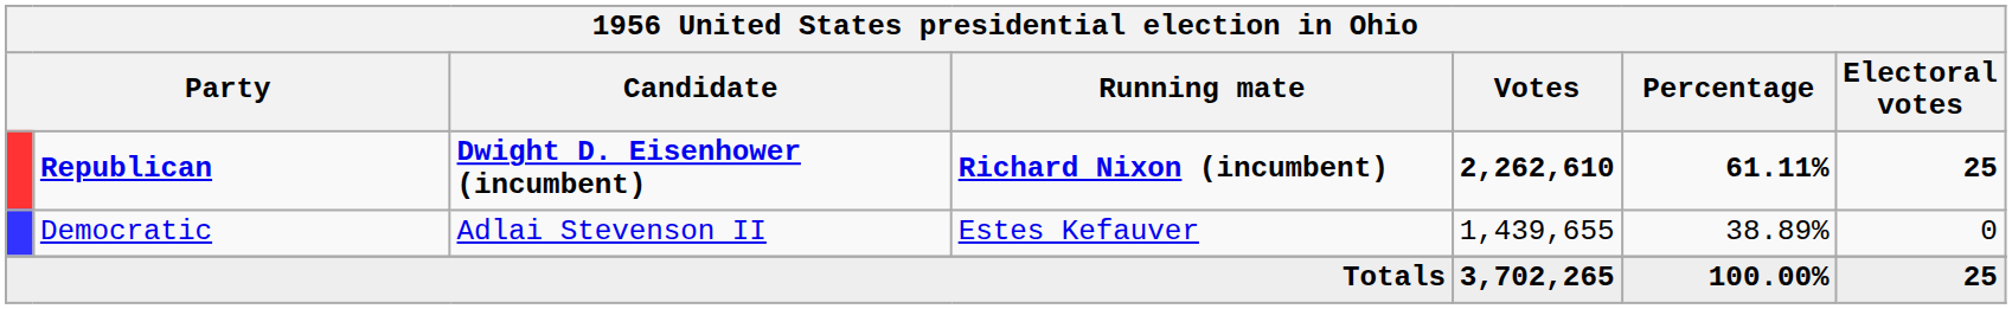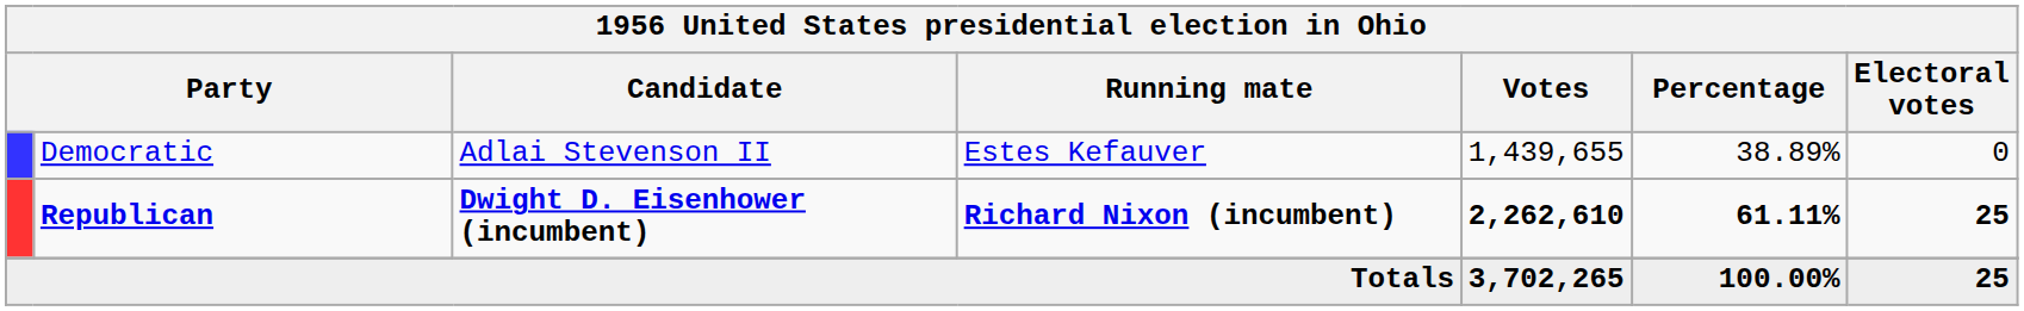 <table class="wikitable" style="font-size: 95%;">
 <tr>
 <th colspan="7">1956 United States presidential election in Ohio</th>
 </tr>
 <tr>
 <th colspan="2" style="width: 15em">Party</th>
 <th style="width: 17em">Candidate</th>
 <th style="width: 17em">Running mate</th>
 <th style="width: 5em">Votes</th>
 <th style="width: 7em">Percentage</th>
 <th style="width: 5em">Electoral votes</th>
 </tr>
 <tr>
+<th style="background-color:#3333FF; width: 3px"></th>
+<td style="width: 130px"><a href='#'>Democratic</a></td>
+<td><a href='#'>Adlai Stevenson II</a></td>
+<td><a href='#'>Estes Kefauver</a></td>
+<td align="right">1,439,655</td>
+<td align="right">38.89%</td>
+<td align="right">0</td>
+</tr>
+<tr>
 <th style="background-color:#FF3333; width: 3px"></th>
 <td style="width: 130px"><strong><a href='#'>Republican</a></strong></td>
 <td><strong><a href='#'>Dwight D. Eisenhower</a></strong> <strong>(incumbent)</strong></td>
 <td><strong><a href='#'>Richard Nixon</a></strong> <strong>(incumbent)</strong></td>
 <td align="right"><strong>2,262,610</strong></td>
 <td align="right"><strong>61.11%</strong></td>
 <td align="right"><strong>25</strong></td>
-</tr>
-<tr>
-<th style="background-color:#3333FF; width: 3px"></th>
-<td style="width: 130px"><a href='#'>Democratic</a></td>
-<td><a href='#'>Adlai Stevenson II</a></td>
-<td><a href='#'>Estes Kefauver</a></td>
-<td align="right">1,439,655</td>
-<td align="right">38.89%</td>
-<td align="right">0</td>
 </tr>
 <tr>
 </tr>
 <tr bgcolor="#EEEEEE">
 <td colspan="4" align="right"><strong>Totals</strong></td>
 <td align="right"><strong>3,702,265</strong></td>
 <td align="right"><strong>100.00%</strong></td>
 <td align="right"><strong>25</strong></td>
 </tr>
 </table>
